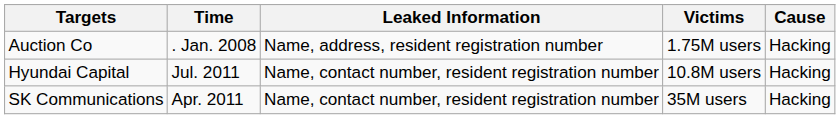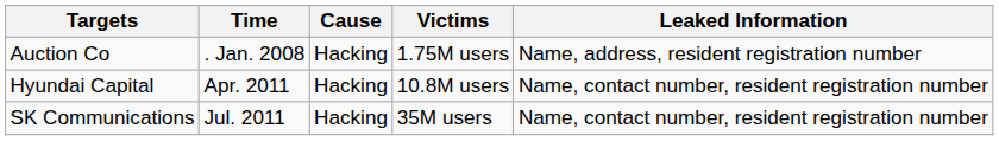 <table class="wikitable">
 <tr>
 <th>Targets</th>
 <th>Time</th>
+<th>Cause</th>
+<th>Victims</th>
 <th>Leaked  Information</th>
-<th>Victims</th>
-<th>Cause</th>
 </tr>
 <tr>
 <td>Auction Co</td>
 <td>. Jan. 2008</td>
+<td>Hacking</td>
+<td>1.75M users</td>
 <td>Name,  address, resident registration number</td>
-<td>1.75M users</td>
-<td>Hacking</td>
 </tr>
 <tr>
 <td>Hyundai  Capital</td>
-<td>Jul. 2011</td>
+<td>Apr. 2011</td>
+<td>Hacking</td>
+<td>10.8M users</td>
 <td>Name, contact  number, resident registration number</td>
-<td>10.8M users</td>
-<td>Hacking</td>
 </tr>
 <tr>
 <td>SK  Communications</td>
-<td>Apr. 2011</td>
+<td>Jul. 2011</td>
+<td>Hacking</td>
+<td>35M users</td>
 <td>Name, contact  number, resident registration number</td>
-<td>35M users</td>
-<td>Hacking</td>
 </tr>
 </table>
